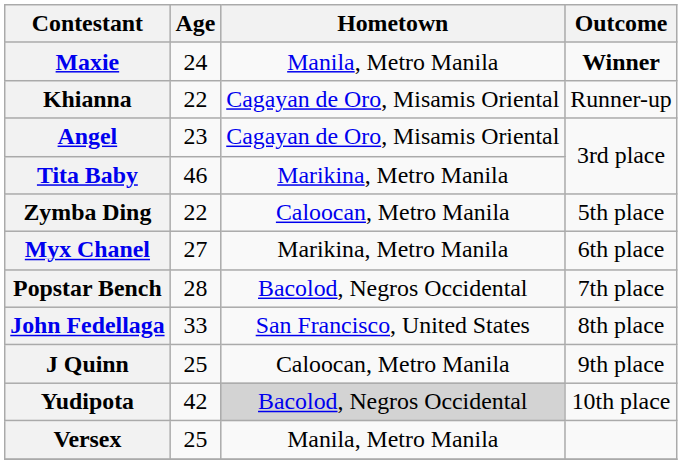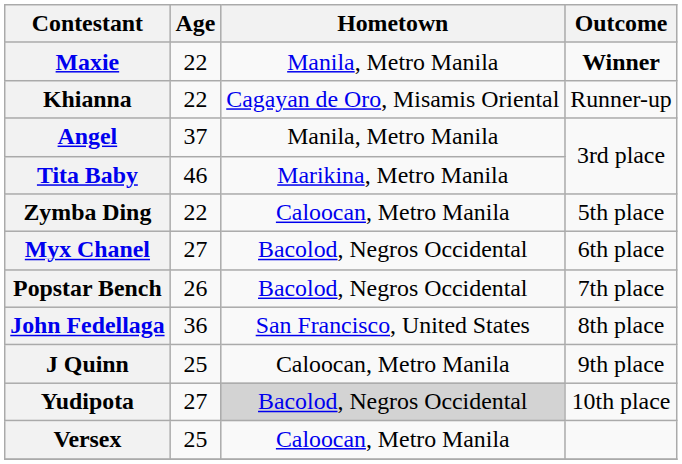 <table class="wikitable sortable" style="text-align:center">
 <tr>
 <th scope="col">Contestant</th>
 <th scope="col">Age</th>
 <th scope="col">Hometown</th>
 <th scope="col">Outcome</th>
 </tr>
 <tr>
 <th scope="row"><a href='#'>Maxie</a></th>
-<td>24</td>
+<td>22</td>
 <td><a href='#'>Manila</a>, Metro Manila</td>
 <td><strong>Winner</strong></td>
 </tr>
 <tr>
 <th scope="row">Khianna</th>
 <td>22</td>
 <td nowrap><a href='#'>Cagayan de Oro</a>, Misamis Oriental</td>
 <td>Runner-up</td>
 </tr>
 <tr>
 <th scope="row"><a href='#'>Angel</a></th>
-<td>23</td>
-<td nowrap><a href='#'>Cagayan de Oro</a>, Misamis Oriental</td>
+<td>37</td>
+<td>Manila, Metro Manila</td>
 <td rowspan="2">3rd place</td>
 </tr>
 <tr>
 <th scope="row"><a href='#'>Tita Baby</a></th>
 <td>46</td>
 <td><a href='#'>Marikina</a>, Metro Manila</td>
 </tr>
 <tr>
 <th scope="row">Zymba Ding</th>
 <td>22</td>
 <td><a href='#'>Caloocan</a>, Metro Manila</td>
 <td>5th place</td>
 </tr>
 <tr>
 <th scope="row"><a href='#'>Myx Chanel</a></th>
 <td>27</td>
-<td>Marikina, Metro Manila</td>
+<td><a href='#'>Bacolod</a>, Negros Occidental</td>
 <td>6th place</td>
 </tr>
 <tr>
 <th scope="row">Popstar Bench</th>
-<td>28</td>
+<td>26</td>
 <td><a href='#'>Bacolod</a>, Negros Occidental</td>
 <td>7th place</td>
 </tr>
 <tr>
 <th scope="row" nowrap><a href='#'>John Fedellaga</a></th>
-<td>33</td>
+<td>36</td>
 <td><a href='#'>San Francisco</a>, United States</td>
 <td>8th place</td>
 </tr>
 <tr>
 <th scope="row">J Quinn</th>
 <td>25</td>
 <td>Caloocan, Metro Manila</td>
 <td>9th place</td>
 </tr>
 <tr>
 <th scope="row">Yudipota</th>
-<td>42</td>
+<td>27</td>
 <td style="background: lightgrey;"><a href='#'>Bacolod</a>, Negros Occidental</td>
 <td nowrap>10th place</td>
 </tr>
 <tr>
 <th scope="row">Versex</th>
 <td>25</td>
-<td>Manila, Metro Manila</td>
+<td><a href='#'>Caloocan</a>, Metro Manila</td>
 <td></td>
 </tr>
 <tr>
 </tr>
 </table>
